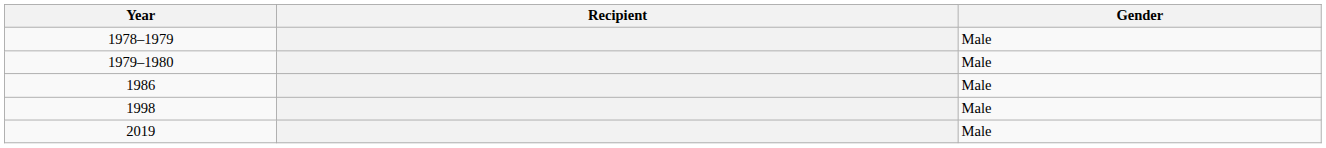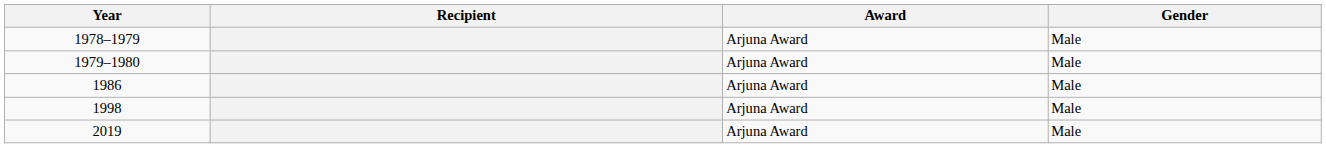 <table class="wikitable plainrowheaders sortable" style="width:73%">
 <tr>
 <th scope="col" style="width:12%">Year</th>
 <th scope="col" style="width:30%">Recipient</th>
+<th scope="col" style="width:19%">Award</th>
 <th scope="col" style="width:16%">Gender</th>
 </tr>
 <tr>
 <td style="text-align:center;">1978–1979</td>
 <th scope="row"></th>
+<td>Arjuna Award</td>
 <td>Male</td>
 </tr>
 <tr>
 <td style="text-align:center;">1979–1980</td>
 <th scope="row"></th>
+<td>Arjuna Award</td>
 <td>Male</td>
 </tr>
 <tr>
 <td style="text-align:center;">1986</td>
 <th scope="row"></th>
+<td>Arjuna Award</td>
 <td>Male</td>
 </tr>
 <tr>
 <td style="text-align:center;">1998</td>
 <th scope="row"></th>
+<td>Arjuna Award</td>
 <td>Male</td>
 </tr>
 <tr>
 <td style="text-align:center;">2019</td>
 <th scope="row"></th>
+<td>Arjuna Award</td>
 <td>Male</td>
 </tr>
 </table>
